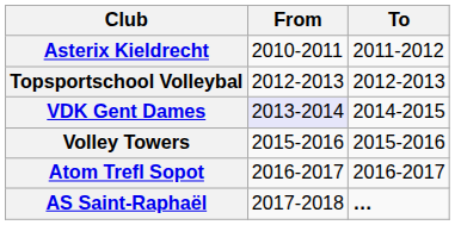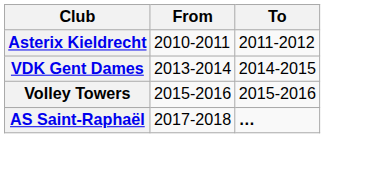 <table class="wikitable alternance">
 <tr>
 <th scope=col>Club</th>
 <th scope=col>From</th>
 <th scope=col>To</th>
 </tr>
 <tr>
 <th scope=row> <a href='#'>Asterix Kieldrecht</a></th>
 <td>2010-2011</td>
 <td>2011-2012</td>
 </tr>
 <tr>
-<th scope=row> Topsportschool Volleybal</th>
-<td>2012-2013</td>
-<td>2012-2013</td>
-</tr>
-<tr>
 <th scope=row> <a href='#'>VDK Gent Dames</a></th>
-<td style="background: lavender;">2013-2014</td>
+<td>2013-2014</td>
 <td>2014-2015</td>
 </tr>
 <tr>
 <th scope=row> Volley Towers</th>
 <td>2015-2016</td>
 <td>2015-2016</td>
 </tr>
 <tr>
-<th scope=row> <a href='#'>Atom Trefl Sopot</a></th>
-<td>2016-2017</td>
-<td>2016-2017</td>
-</tr>
-<tr>
 <th scope=row> <a href='#'>AS Saint-Raphaël</a></th>
 <td>2017-2018</td>
 <td><strong>…</strong></td>
 </tr>
 </table>
